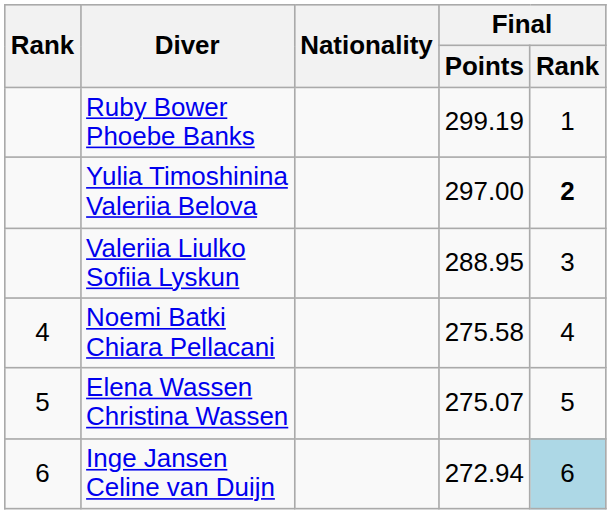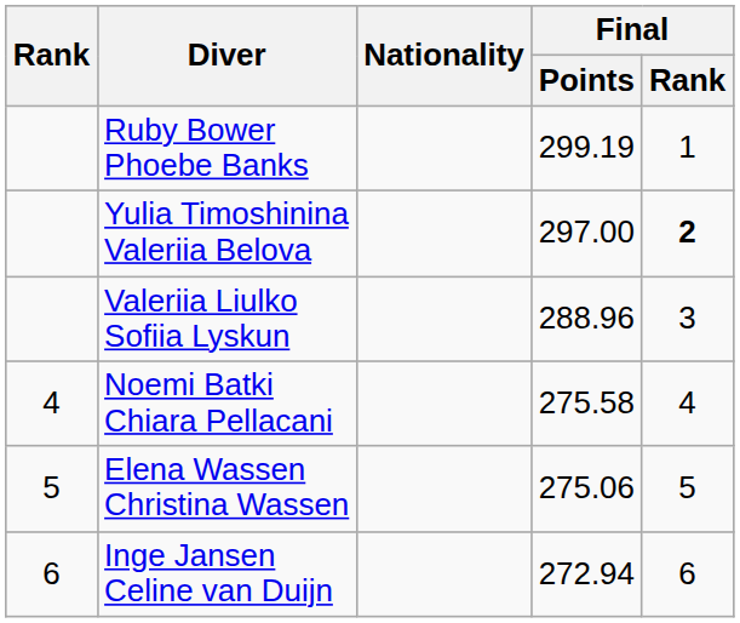 <table class="wikitable" style="text-align:center">
 <tr>
 <th rowspan=2>Rank</th>
 <th rowspan=2>Diver</th>
 <th rowspan=2>Nationality</th>
 <th colspan="2">Final</th>
 </tr>
 <tr>
 <th>Points</th>
 <th>Rank</th>
 </tr>
 <tr>
 <td></td>
 <td align=left><a href='#'>Ruby Bower</a> <br> <a href='#'>Phoebe Banks</a></td>
 <td align=left></td>
 <td>299.19</td>
 <td>1</td>
 </tr>
 <tr>
 <td></td>
 <td align=left><a href='#'>Yulia Timoshinina</a> <br> <a href='#'>Valeriia Belova</a></td>
 <td align=left></td>
 <td>297.00</td>
 <td><strong>2</strong></td>
 </tr>
 <tr>
 <td></td>
 <td align=left><a href='#'>Valeriia Liulko</a> <br> <a href='#'>Sofiia Lyskun</a></td>
 <td align=left></td>
-<td>288.95</td>
+<td>288.96</td>
 <td>3</td>
 </tr>
 <tr>
 <td>4</td>
 <td align=left><a href='#'>Noemi Batki</a> <br> <a href='#'>Chiara Pellacani</a></td>
 <td align=left></td>
 <td>275.58</td>
 <td>4</td>
 </tr>
 <tr>
 <td>5</td>
 <td align=left><a href='#'>Elena Wassen</a> <br> <a href='#'>Christina Wassen</a></td>
 <td align=left></td>
-<td>275.07</td>
+<td>275.06</td>
 <td>5</td>
 </tr>
 <tr>
 <td>6</td>
 <td align=left><a href='#'>Inge Jansen</a> <br> <a href='#'>Celine van Duijn</a></td>
 <td align=left></td>
 <td>272.94</td>
-<td style="background: lightblue;">6</td>
+<td>6</td>
 </tr>
 </table>
